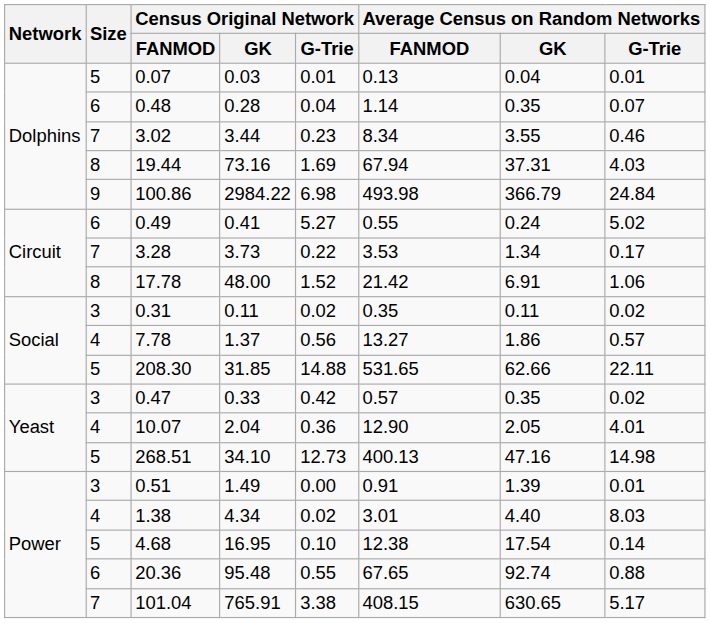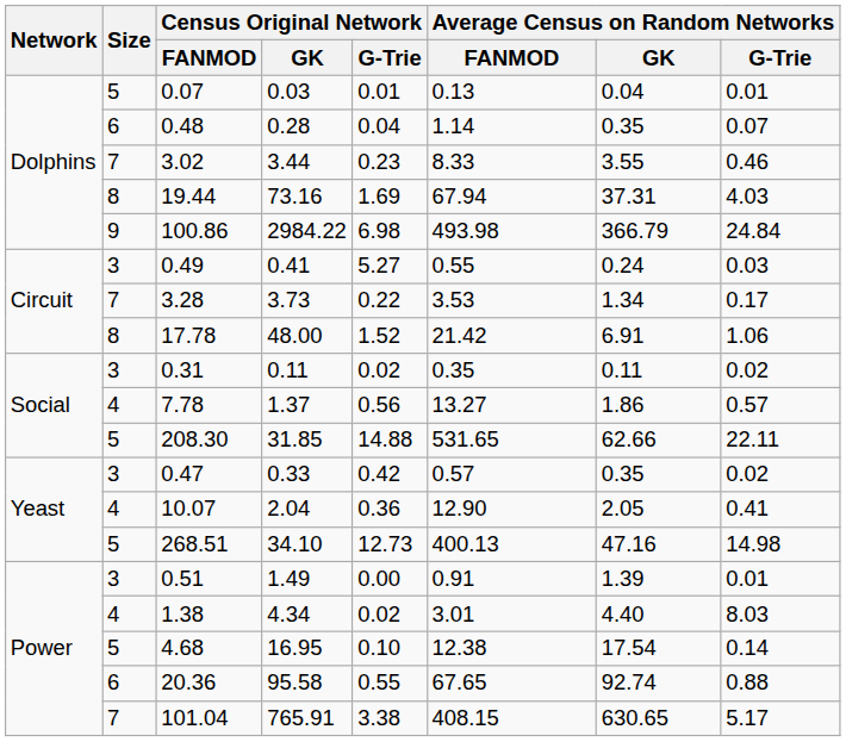 <table class="wikitable">
 <tr>
 <th rowspan="2">Network</th>
 <th rowspan="2">Size</th>
 <th colspan="3">Census Original Network</th>
 <th colspan="3">Average Census on Random Networks</th>
 </tr>
 <tr>
 <th>FANMOD</th>
 <th>GK</th>
 <th>G-Trie</th>
 <th>FANMOD</th>
 <th>GK</th>
 <th>G-Trie</th>
 </tr>
 <tr>
 <td rowspan="5">Dolphins</td>
 <td>5</td>
 <td>0.07</td>
 <td>0.03</td>
 <td>0.01</td>
 <td>0.13</td>
 <td>0.04</td>
 <td>0.01</td>
 </tr>
 <tr>
 <td>6</td>
 <td>0.48</td>
 <td>0.28</td>
 <td>0.04</td>
 <td>1.14</td>
 <td>0.35</td>
 <td>0.07</td>
 </tr>
 <tr>
 <td>7</td>
 <td>3.02</td>
 <td>3.44</td>
 <td>0.23</td>
-<td>8.34</td>
+<td>8.33</td>
 <td>3.55</td>
 <td>0.46</td>
 </tr>
 <tr>
 <td>8</td>
 <td>19.44</td>
 <td>73.16</td>
 <td>1.69</td>
 <td>67.94</td>
 <td>37.31</td>
 <td>4.03</td>
 </tr>
 <tr>
 <td>9</td>
 <td>100.86</td>
 <td>2984.22</td>
 <td>6.98</td>
 <td>493.98</td>
 <td>366.79</td>
 <td>24.84</td>
 </tr>
 <tr>
 <td rowspan="3">Circuit</td>
-<td>6</td>
+<td>3</td>
 <td>0.49</td>
 <td>0.41</td>
 <td>5.27</td>
 <td>0.55</td>
 <td>0.24</td>
-<td>5.02</td>
+<td>0.03</td>
 </tr>
 <tr>
 <td>7</td>
 <td>3.28</td>
 <td>3.73</td>
 <td>0.22</td>
 <td>3.53</td>
 <td>1.34</td>
 <td>0.17</td>
 </tr>
 <tr>
 <td>8</td>
 <td>17.78</td>
 <td>48.00</td>
 <td>1.52</td>
 <td>21.42</td>
 <td>6.91</td>
 <td>1.06</td>
 </tr>
 <tr>
 <td rowspan="3">Social</td>
 <td>3</td>
 <td>0.31</td>
 <td>0.11</td>
 <td>0.02</td>
 <td>0.35</td>
 <td>0.11</td>
 <td>0.02</td>
 </tr>
 <tr>
 <td>4</td>
 <td>7.78</td>
 <td>1.37</td>
 <td>0.56</td>
 <td>13.27</td>
 <td>1.86</td>
 <td>0.57</td>
 </tr>
 <tr>
 <td>5</td>
 <td>208.30</td>
 <td>31.85</td>
 <td>14.88</td>
 <td>531.65</td>
 <td>62.66</td>
 <td>22.11</td>
 </tr>
 <tr>
 <td rowspan="3">Yeast</td>
 <td>3</td>
 <td>0.47</td>
 <td>0.33</td>
 <td>0.42</td>
 <td>0.57</td>
 <td>0.35</td>
 <td>0.02</td>
 </tr>
 <tr>
 <td>4</td>
 <td>10.07</td>
 <td>2.04</td>
 <td>0.36</td>
 <td>12.90</td>
 <td>2.05</td>
-<td>4.01</td>
+<td>0.41</td>
 </tr>
 <tr>
 <td>5</td>
 <td>268.51</td>
 <td>34.10</td>
 <td>12.73</td>
 <td>400.13</td>
 <td>47.16</td>
 <td>14.98</td>
 </tr>
 <tr>
 <td rowspan="5">Power</td>
 <td>3</td>
 <td>0.51</td>
 <td>1.49</td>
 <td>0.00</td>
 <td>0.91</td>
 <td>1.39</td>
 <td>0.01</td>
 </tr>
 <tr>
 <td>4</td>
 <td>1.38</td>
 <td>4.34</td>
 <td>0.02</td>
 <td>3.01</td>
 <td>4.40</td>
 <td>8.03</td>
 </tr>
 <tr>
 <td>5</td>
 <td>4.68</td>
 <td>16.95</td>
 <td>0.10</td>
 <td>12.38</td>
 <td>17.54</td>
 <td>0.14</td>
 </tr>
 <tr>
 <td>6</td>
 <td>20.36</td>
-<td>95.48</td>
+<td>95.58</td>
 <td>0.55</td>
 <td>67.65</td>
 <td>92.74</td>
 <td>0.88</td>
 </tr>
 <tr>
 <td>7</td>
 <td>101.04</td>
 <td>765.91</td>
 <td>3.38</td>
 <td>408.15</td>
 <td>630.65</td>
 <td>5.17</td>
 </tr>
 </table>
